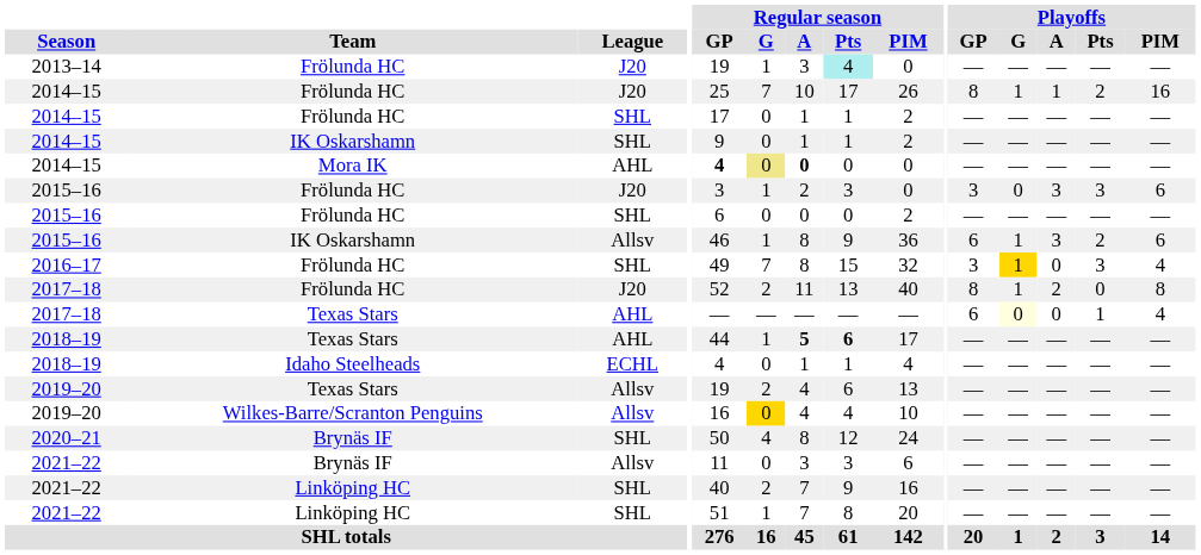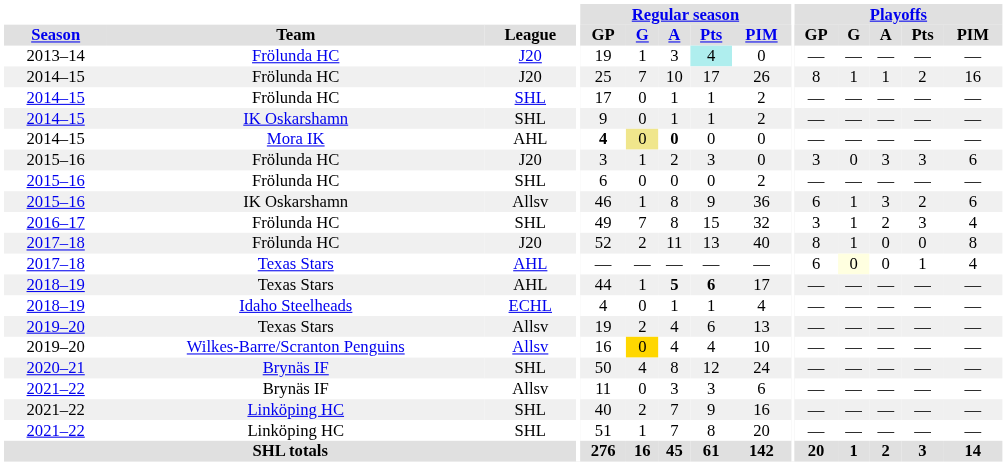 <table border="0" cellpadding="1" cellspacing="0" style="text-align:center; width:60em">
 <tr bgcolor="#e0e0e0">
 <th colspan="3" bgcolor="#ffffff"></th>
 <th rowspan="99" bgcolor="#ffffff"></th>
 <th colspan="5"><a href='#'>Regular season</a></th>
 <th rowspan="99" bgcolor="#ffffff"></th>
 <th colspan="5"><a href='#'>Playoffs</a></th>
 </tr>
 <tr bgcolor="#e0e0e0">
 <th><a href='#'>Season</a></th>
 <th>Team</th>
 <th>League</th>
 <th>GP</th>
 <th><a href='#'>G</a></th>
 <th><a href='#'>A</a></th>
 <th><a href='#'>Pts</a></th>
 <th><a href='#'>PIM</a></th>
 <th>GP</th>
 <th>G</th>
 <th>A</th>
 <th>Pts</th>
 <th>PIM</th>
 </tr>
 <tr>
 <td>2013–14</td>
 <td><a href='#'>Frölunda HC</a></td>
 <td><a href='#'>J20</a></td>
 <td>19</td>
 <td>1</td>
 <td>3</td>
 <td style="background: paleturquoise;">4</td>
 <td>0</td>
 <td>—</td>
 <td>—</td>
 <td>—</td>
 <td>—</td>
 <td>—</td>
 </tr>
 <tr bgcolor="#f0f0f0">
 <td>2014–15</td>
 <td>Frölunda HC</td>
 <td>J20</td>
 <td>25</td>
 <td>7</td>
 <td>10</td>
 <td>17</td>
 <td>26</td>
 <td>8</td>
 <td>1</td>
 <td>1</td>
 <td>2</td>
 <td>16</td>
 </tr>
 <tr>
 <td><a href='#'>2014–15</a></td>
 <td>Frölunda HC</td>
 <td><a href='#'>SHL</a></td>
 <td>17</td>
 <td>0</td>
 <td>1</td>
 <td>1</td>
 <td>2</td>
 <td>—</td>
 <td>—</td>
 <td>—</td>
 <td>—</td>
 <td>—</td>
 </tr>
 <tr bgcolor="#f0f0f0">
 <td><a href='#'>2014–15</a></td>
 <td><a href='#'>IK Oskarshamn</a></td>
 <td>SHL</td>
 <td>9</td>
 <td>0</td>
 <td>1</td>
 <td>1</td>
 <td>2</td>
 <td>—</td>
 <td>—</td>
 <td>—</td>
 <td>—</td>
 <td>—</td>
 </tr>
 <tr>
 <td>2014–15</td>
 <td><a href='#'>Mora IK</a></td>
 <td>AHL</td>
 <td><strong>4</strong></td>
 <td style="background: khaki;">0</td>
 <td><strong>0</strong></td>
 <td>0</td>
 <td>0</td>
 <td>—</td>
 <td>—</td>
 <td>—</td>
 <td>—</td>
 <td>—</td>
 </tr>
 <tr bgcolor="#f0f0f0">
 <td>2015–16</td>
 <td>Frölunda HC</td>
 <td>J20</td>
 <td>3</td>
 <td>1</td>
 <td>2</td>
 <td>3</td>
 <td>0</td>
 <td>3</td>
 <td>0</td>
 <td>3</td>
 <td>3</td>
 <td>6</td>
 </tr>
 <tr>
 <td><a href='#'>2015–16</a></td>
 <td>Frölunda HC</td>
 <td>SHL</td>
 <td>6</td>
 <td>0</td>
 <td>0</td>
 <td>0</td>
 <td>2</td>
 <td>—</td>
 <td>—</td>
 <td>—</td>
 <td>—</td>
 <td>—</td>
 </tr>
 <tr bgcolor="#f0f0f0">
 <td><a href='#'>2015–16</a></td>
 <td>IK Oskarshamn</td>
 <td>Allsv</td>
 <td>46</td>
 <td>1</td>
 <td>8</td>
 <td>9</td>
 <td>36</td>
 <td>6</td>
 <td>1</td>
 <td>3</td>
 <td>2</td>
 <td>6</td>
 </tr>
 <tr>
 <td><a href='#'>2016–17</a></td>
 <td>Frölunda HC</td>
 <td>SHL</td>
 <td>49</td>
 <td>7</td>
 <td>8</td>
 <td>15</td>
 <td>32</td>
 <td>3</td>
-<td style="background: gold;">1</td>
-<td>0</td>
+<td>1</td>
+<td>2</td>
 <td>3</td>
 <td>4</td>
 </tr>
 <tr bgcolor="#f0f0f0">
 <td><a href='#'>2017–18</a></td>
 <td>Frölunda HC</td>
 <td>J20</td>
 <td>52</td>
 <td>2</td>
 <td>11</td>
 <td>13</td>
 <td>40</td>
 <td>8</td>
 <td>1</td>
-<td>2</td>
+<td>0</td>
 <td>0</td>
 <td>8</td>
 </tr>
 <tr>
 <td><a href='#'>2017–18</a></td>
 <td><a href='#'>Texas Stars</a></td>
 <td><a href='#'>AHL</a></td>
 <td>—</td>
 <td>—</td>
 <td>—</td>
 <td>—</td>
 <td>—</td>
 <td>6</td>
 <td style="background: lightyellow;">0</td>
 <td>0</td>
 <td>1</td>
 <td>4</td>
 </tr>
 <tr bgcolor="#f0f0f0">
 <td><a href='#'>2018–19</a></td>
 <td>Texas Stars</td>
 <td>AHL</td>
 <td>44</td>
 <td>1</td>
 <td><strong>5</strong></td>
 <td><strong>6</strong></td>
 <td>17</td>
 <td>—</td>
 <td>—</td>
 <td>—</td>
 <td>—</td>
 <td>—</td>
 </tr>
 <tr>
 <td><a href='#'>2018–19</a></td>
 <td><a href='#'>Idaho Steelheads</a></td>
 <td><a href='#'>ECHL</a></td>
 <td>4</td>
 <td>0</td>
 <td>1</td>
 <td>1</td>
 <td>4</td>
 <td>—</td>
 <td>—</td>
 <td>—</td>
 <td>—</td>
 <td>—</td>
 </tr>
 <tr bgcolor="#f0f0f0">
 <td><a href='#'>2019–20</a></td>
 <td>Texas Stars</td>
 <td>Allsv</td>
 <td>19</td>
 <td>2</td>
 <td>4</td>
 <td>6</td>
 <td>13</td>
 <td>—</td>
 <td>—</td>
 <td>—</td>
 <td>—</td>
 <td>—</td>
 </tr>
 <tr>
 <td>2019–20</td>
 <td><a href='#'>Wilkes-Barre/Scranton Penguins</a></td>
 <td><a href='#'>Allsv</a></td>
 <td>16</td>
 <td style="background: gold;">0</td>
 <td>4</td>
 <td>4</td>
 <td>10</td>
 <td>—</td>
 <td>—</td>
 <td>—</td>
 <td>—</td>
 <td>—</td>
 </tr>
 <tr bgcolor="#f0f0f0">
 <td><a href='#'>2020–21</a></td>
 <td><a href='#'>Brynäs IF</a></td>
 <td>SHL</td>
 <td>50</td>
 <td>4</td>
 <td>8</td>
 <td>12</td>
 <td>24</td>
 <td>—</td>
 <td>—</td>
 <td>—</td>
 <td>—</td>
 <td>—</td>
 </tr>
 <tr>
 <td><a href='#'>2021–22</a></td>
 <td>Brynäs IF</td>
 <td>Allsv</td>
 <td>11</td>
 <td>0</td>
 <td>3</td>
 <td>3</td>
 <td>6</td>
 <td>—</td>
 <td>—</td>
 <td>—</td>
 <td>—</td>
 <td>—</td>
 </tr>
 <tr bgcolor="#f0f0f0">
 <td>2021–22</td>
 <td><a href='#'>Linköping HC</a></td>
 <td>SHL</td>
 <td>40</td>
 <td>2</td>
 <td>7</td>
 <td>9</td>
 <td>16</td>
 <td>—</td>
 <td>—</td>
 <td>—</td>
 <td>—</td>
 <td>—</td>
 </tr>
 <tr>
 <td><a href='#'>2021–22</a></td>
 <td>Linköping HC</td>
 <td>SHL</td>
 <td>51</td>
 <td>1</td>
 <td>7</td>
 <td>8</td>
 <td>20</td>
 <td>—</td>
 <td>—</td>
 <td>—</td>
 <td>—</td>
 <td>—</td>
 </tr>
 <tr bgcolor="#e0e0e0">
 <th colspan="3">SHL totals</th>
 <th>276</th>
 <th>16</th>
 <th>45</th>
 <th>61</th>
 <th>142</th>
 <th>20</th>
 <th>1</th>
 <th>2</th>
 <th>3</th>
 <th>14</th>
 </tr>
 </table>
